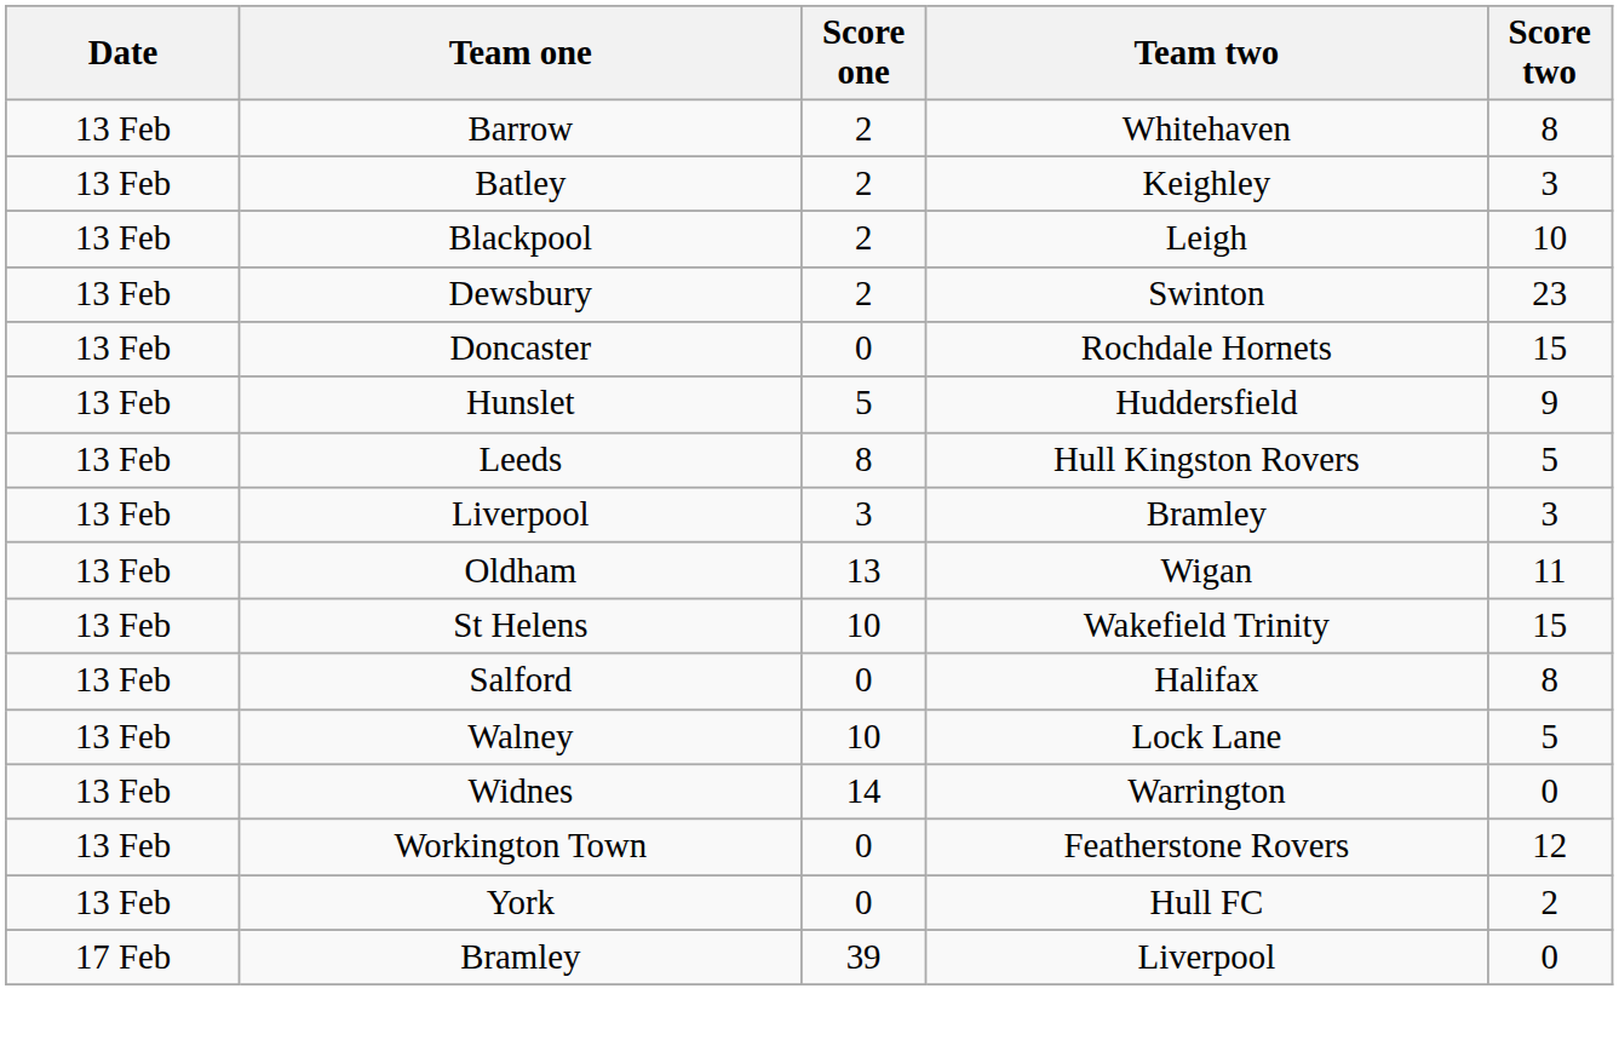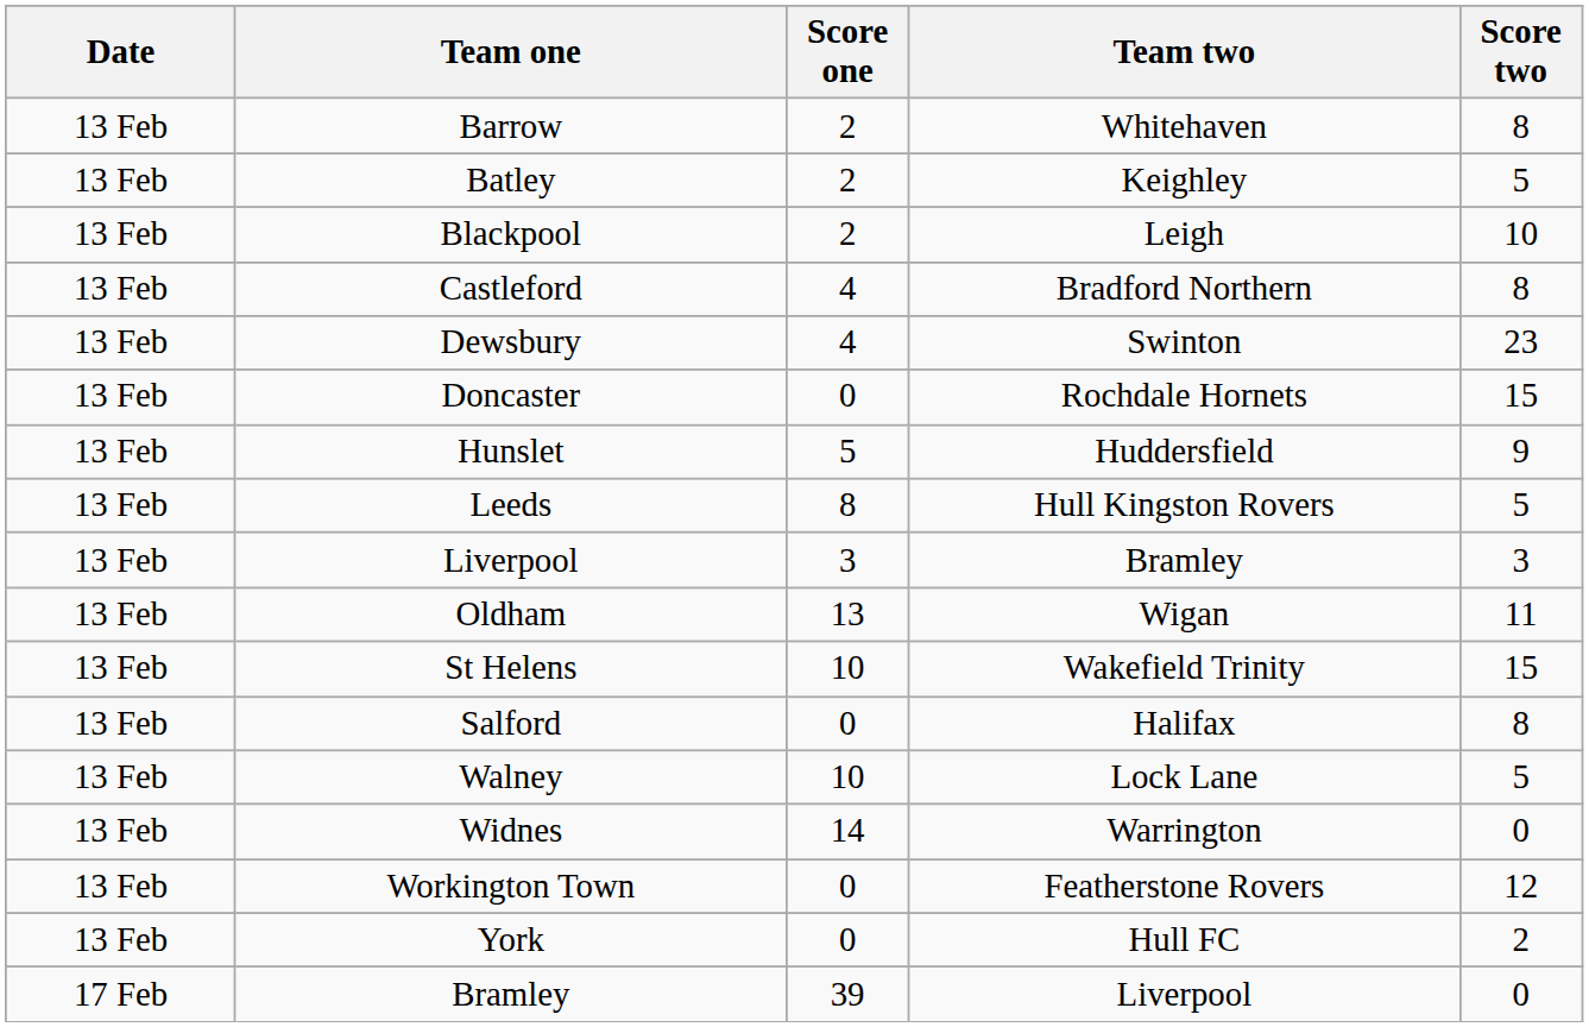 <table class="wikitable" style="text-align: center">
 <tr>
 <th width=100>Date</th>
 <th width=250>Team one</th>
 <th width=50>Score one</th>
 <th width=250>Team two</th>
 <th width=50>Score two</th>
 </tr>
 <tr>
 <td>13 Feb</td>
 <td>Barrow</td>
 <td>2</td>
 <td>Whitehaven</td>
 <td>8</td>
 </tr>
 <tr>
 <td>13 Feb</td>
 <td>Batley</td>
 <td>2</td>
 <td>Keighley</td>
-<td>3</td>
+<td>5</td>
 </tr>
 <tr>
 <td>13 Feb</td>
 <td>Blackpool</td>
 <td>2</td>
 <td>Leigh</td>
 <td>10</td>
 </tr>
 <tr>
 <td>13 Feb</td>
+<td>Castleford</td>
+<td>4</td>
+<td>Bradford Northern</td>
+<td>8</td>
+</tr>
+<tr>
+<td>13 Feb</td>
 <td>Dewsbury</td>
-<td>2</td>
+<td>4</td>
 <td>Swinton</td>
 <td>23</td>
 </tr>
 <tr>
 <td>13 Feb</td>
 <td>Doncaster</td>
 <td>0</td>
 <td>Rochdale Hornets</td>
 <td>15</td>
 </tr>
 <tr>
 <td>13 Feb</td>
 <td>Hunslet</td>
 <td>5</td>
 <td>Huddersfield</td>
 <td>9</td>
 </tr>
 <tr>
 <td>13 Feb</td>
 <td>Leeds</td>
 <td>8</td>
 <td>Hull Kingston Rovers</td>
 <td>5</td>
 </tr>
 <tr>
 <td>13 Feb</td>
 <td>Liverpool</td>
 <td>3</td>
 <td>Bramley</td>
 <td>3</td>
 </tr>
 <tr>
 <td>13 Feb</td>
 <td>Oldham</td>
 <td>13</td>
 <td>Wigan</td>
 <td>11</td>
 </tr>
 <tr>
 <td>13 Feb</td>
 <td>St Helens</td>
 <td>10</td>
 <td>Wakefield Trinity</td>
 <td>15</td>
 </tr>
 <tr>
 <td>13 Feb</td>
 <td>Salford</td>
 <td>0</td>
 <td>Halifax</td>
 <td>8</td>
 </tr>
 <tr>
 <td>13 Feb</td>
 <td>Walney</td>
 <td>10</td>
 <td>Lock Lane</td>
 <td>5</td>
 </tr>
 <tr>
 <td>13 Feb</td>
 <td>Widnes</td>
 <td>14</td>
 <td>Warrington</td>
 <td>0</td>
 </tr>
 <tr>
 <td>13 Feb</td>
 <td>Workington Town</td>
 <td>0</td>
 <td>Featherstone Rovers</td>
 <td>12</td>
 </tr>
 <tr>
 <td>13 Feb</td>
 <td>York</td>
 <td>0</td>
 <td>Hull FC</td>
 <td>2</td>
 </tr>
 <tr>
 <td>17 Feb</td>
 <td>Bramley</td>
 <td>39</td>
 <td>Liverpool</td>
 <td>0</td>
 </tr>
 </table>
